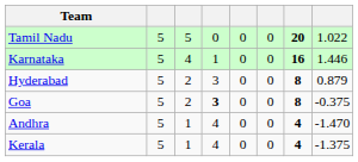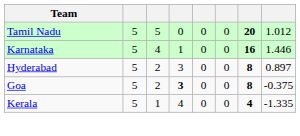 <table class="wikitable" style="text-align:center">
 <tr>
 <th style="width:160px">Team</th>
 <th style="width:25px"></th>
 <th style="width:25px"></th>
 <th style="width:25px"></th>
 <th style="width:25px"></th>
 <th style="width:25px"></th>
 <th style="width:25px"></th>
 <th style="width:25px"></th>
 </tr>
 <tr style="background:#cfc;">
 <td style="text-align:left"><a href='#'>Tamil Nadu</a></td>
 <td>5</td>
 <td>5</td>
 <td>0</td>
 <td>0</td>
 <td>0</td>
 <td><strong>20</strong></td>
-<td>1.022</td>
+<td>1.012</td>
 </tr>
 <tr style="background:#cfc;">
 <td style="text-align:left"><a href='#'>Karnataka</a></td>
 <td>5</td>
 <td>4</td>
 <td>1</td>
 <td>0</td>
 <td>0</td>
 <td><strong>16</strong></td>
 <td>1.446</td>
 </tr>
 <tr>
 <td style="text-align:left"><a href='#'>Hyderabad</a> </td>
 <td>5</td>
 <td>2</td>
 <td>3</td>
 <td>0</td>
 <td>0</td>
 <td><strong>8</strong></td>
-<td>0.879</td>
+<td>0.897</td>
 </tr>
 <tr>
 <td style="text-align:left"><a href='#'>Goa</a></td>
 <td>5</td>
 <td>2</td>
 <td><strong>3</strong></td>
 <td>0</td>
 <td>0</td>
 <td><strong>8</strong></td>
 <td>-0.375</td>
 </tr>
 <tr>
-<td style="text-align:left"><a href='#'>Andhra</a> </td>
-<td>5</td>
-<td>1</td>
-<td>4</td>
-<td>0</td>
-<td>0</td>
-<td><strong>4</strong></td>
-<td>-1.470</td>
-</tr>
-<tr>
 <td style="text-align:left"><a href='#'>Kerala</a></td>
 <td>5</td>
 <td>1</td>
 <td>4</td>
 <td>0</td>
 <td>0</td>
 <td><strong>4</strong></td>
-<td>-1.375</td>
+<td>-1.335</td>
 </tr>
 </table>
